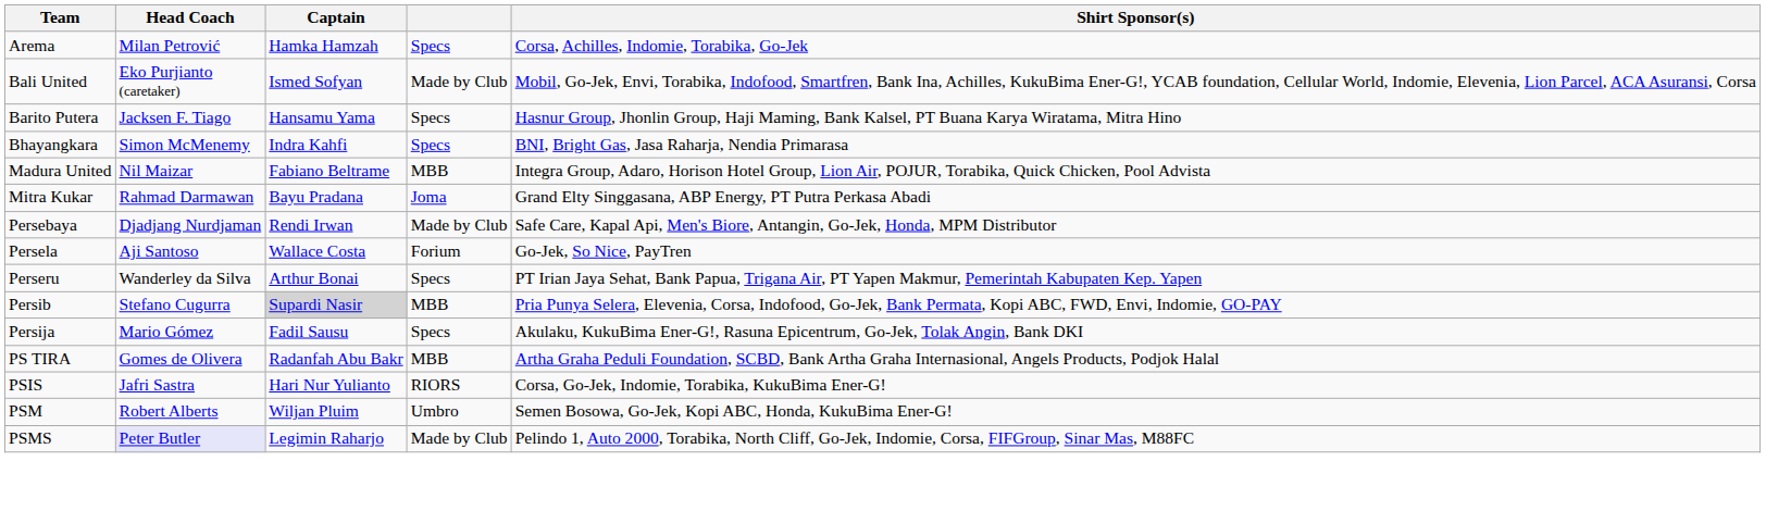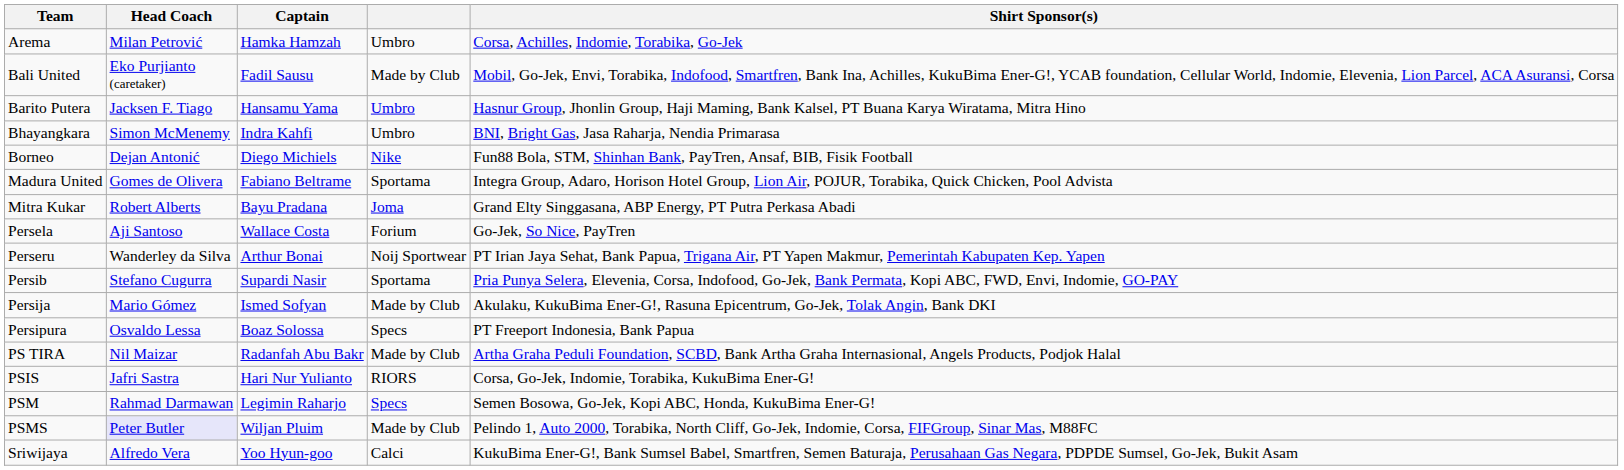 <table class="wikitable sortable">
 <tr>
 <th>Team</th>
 <th>Head Coach</th>
 <th>Captain</th>
 <th></th>
 <th class=unsortable>Shirt Sponsor(s)</th>
 </tr>
 <tr>
 <td class="nowrap">Arema</td>
 <td class="nowrap"> <a href='#'>Milan Petrović</a></td>
 <td class="nowrap"> <a href='#'>Hamka Hamzah</a></td>
-<td class="nowrap"><a href='#'>Specs</a></td>
+<td class="nowrap">Umbro</td>
 <td><a href='#'>Corsa</a>, <a href='#'>Achilles</a>, <a href='#'>Indomie</a>, <a href='#'>Torabika</a>, <a href='#'>Go-Jek</a></td>
 </tr>
 <tr>
 <td class="nowrap">Bali United</td>
 <td class="nowrap"> <a href='#'>Eko Purjianto</a><br><small>(caretaker)</small></td>
-<td class="nowrap"> <a href='#'>Ismed Sofyan</a></td>
+<td class="nowrap"> <a href='#'>Fadil Sausu</a></td>
 <td class="nowrap">Made by Club</td>
 <td><a href='#'>Mobil</a>, Go-Jek, Envi, Torabika, <a href='#'>Indofood</a>, <a href='#'>Smartfren</a>, Bank Ina, Achilles, KukuBima Ener-G!, YCAB foundation, Cellular World, Indomie, Elevenia, <a href='#'>Lion Parcel</a>, <a href='#'>ACA Asuransi</a>, Corsa</td>
 </tr>
 <tr>
 <td class="nowrap">Barito Putera</td>
 <td class="nowrap"> <a href='#'>Jacksen F. Tiago</a></td>
 <td class="nowrap"> <a href='#'>Hansamu Yama</a></td>
-<td class="nowrap">Specs</td>
+<td class="nowrap"><a href='#'>Umbro</a></td>
 <td><a href='#'>Hasnur Group</a>, Jhonlin Group, Haji Maming, Bank Kalsel, PT Buana Karya Wiratama, Mitra Hino</td>
 </tr>
 <tr>
 <td class="nowrap">Bhayangkara</td>
 <td class="nowrap"> <a href='#'>Simon McMenemy</a></td>
 <td class="nowrap"> <a href='#'>Indra Kahfi</a></td>
-<td class="nowrap"><a href='#'>Specs</a></td>
+<td class="nowrap">Umbro</td>
 <td><a href='#'>BNI</a>, <a href='#'>Bright Gas</a>, Jasa Raharja, Nendia Primarasa</td>
 </tr>
 <tr>
+<td class="nowrap">Borneo</td>
+<td class="nowrap"> <a href='#'>Dejan Antonić</a></td>
+<td class="nowrap"> <a href='#'>Diego Michiels</a></td>
+<td class="nowrap"><a href='#'>Nike</a></td>
+<td>Fun88 Bola, STM, <a href='#'>Shinhan Bank</a>, PayTren, Ansaf, BIB, Fisik Football</td>
+</tr>
+<tr>
 <td class="nowrap">Madura United</td>
-<td class="nowrap"> <a href='#'>Nil Maizar</a></td>
+<td class="nowrap"> <a href='#'>Gomes de Olivera</a></td>
 <td class="nowrap"> <a href='#'>Fabiano Beltrame</a></td>
-<td class="nowrap">MBB</td>
+<td class="nowrap">Sportama</td>
 <td>Integra Group, Adaro, Horison Hotel Group, <a href='#'>Lion Air</a>, POJUR, Torabika, Quick Chicken, Pool Advista</td>
 </tr>
 <tr>
 <td class="nowrap">Mitra Kukar</td>
-<td class="nowrap"> <a href='#'>Rahmad Darmawan</a></td>
+<td class="nowrap"> <a href='#'>Robert Alberts</a></td>
 <td class="nowrap"> <a href='#'>Bayu Pradana</a></td>
 <td class="nowrap"><a href='#'>Joma</a></td>
 <td>Grand Elty Singgasana, ABP Energy, PT Putra Perkasa Abadi</td>
-</tr>
-<tr>
-<td class="nowrap">Persebaya</td>
-<td class="nowrap"> <a href='#'>Djadjang Nurdjaman</a></td>
-<td class="nowrap"> <a href='#'>Rendi Irwan</a></td>
-<td class="nowrap">Made by Club</td>
-<td>Safe Care, Kapal Api, <a href='#'>Men's Biore</a>, Antangin, Go-Jek, <a href='#'>Honda</a>, MPM Distributor</td>
 </tr>
 <tr>
 <td class="nowrap">Persela</td>
 <td class="nowrap"> <a href='#'>Aji Santoso</a></td>
 <td class="nowrap"> <a href='#'>Wallace Costa</a></td>
 <td class="nowrap">Forium</td>
 <td>Go-Jek, <a href='#'>So Nice</a>, PayTren</td>
 </tr>
 <tr>
 <td class="nowrap">Perseru</td>
 <td class="nowrap"> Wanderley da Silva</td>
 <td class="nowrap"> <a href='#'>Arthur Bonai</a></td>
-<td class="nowrap">Specs</td>
+<td class="nowrap">Noij Sportwear</td>
 <td>PT Irian Jaya Sehat, Bank Papua, <a href='#'>Trigana Air</a>, PT Yapen Makmur, <a href='#'>Pemerintah Kabupaten Kep. Yapen</a></td>
 </tr>
 <tr>
 <td class="nowrap">Persib</td>
 <td class="nowrap"> <a href='#'>Stefano Cugurra</a></td>
-<td class="nowrap" style="background: lightgrey;"> <a href='#'>Supardi Nasir</a></td>
-<td class="nowrap">MBB</td>
+<td class="nowrap"> <a href='#'>Supardi Nasir</a></td>
+<td class="nowrap">Sportama</td>
 <td><a href='#'>Pria Punya Selera</a>, Elevenia, Corsa, Indofood, Go-Jek, <a href='#'>Bank Permata</a>, Kopi ABC, FWD, Envi, Indomie, <a href='#'>GO-PAY</a></td>
 </tr>
 <tr>
 <td class="nowrap">Persija</td>
 <td class="nowrap"> <a href='#'>Mario Gómez</a></td>
-<td class="nowrap"> <a href='#'>Fadil Sausu</a></td>
-<td class="nowrap">Specs</td>
+<td class="nowrap"> <a href='#'>Ismed Sofyan</a></td>
+<td class="nowrap">Made by Club</td>
 <td>Akulaku, KukuBima Ener-G!, Rasuna Epicentrum, Go-Jek, <a href='#'>Tolak Angin</a>, Bank DKI</td>
 </tr>
 <tr>
+<td class="nowrap">Persipura</td>
+<td class="nowrap"> <a href='#'>Osvaldo Lessa</a></td>
+<td class="nowrap"> <a href='#'>Boaz Solossa</a></td>
+<td class="nowrap">Specs</td>
+<td>PT Freeport Indonesia, Bank Papua</td>
+</tr>
+<tr>
 <td class="nowrap">PS TIRA</td>
-<td class="nowrap"> <a href='#'>Gomes de Olivera</a></td>
+<td class="nowrap"> <a href='#'>Nil Maizar</a></td>
 <td class="nowrap"> <a href='#'>Radanfah Abu Bakr</a></td>
-<td class="nowrap">MBB</td>
+<td class="nowrap">Made by Club</td>
 <td><a href='#'>Artha Graha Peduli Foundation</a>, <a href='#'>SCBD</a>, Bank Artha Graha Internasional, Angels Products, Podjok Halal</td>
 </tr>
 <tr>
 <td class="nowrap">PSIS</td>
 <td class="nowrap"> <a href='#'>Jafri Sastra</a></td>
 <td class="nowrap"> <a href='#'>Hari Nur Yulianto</a></td>
 <td class="nowrap">RIORS</td>
 <td>Corsa, Go-Jek, Indomie, Torabika, KukuBima Ener-G!</td>
 </tr>
 <tr>
 <td class="nowrap">PSM</td>
-<td class="nowrap"> <a href='#'>Robert Alberts</a></td>
-<td class="nowrap"> <a href='#'>Wiljan Pluim</a></td>
-<td class="nowrap">Umbro</td>
+<td class="nowrap"> <a href='#'>Rahmad Darmawan</a></td>
+<td class="nowrap"> <a href='#'>Legimin Raharjo</a></td>
+<td class="nowrap"><a href='#'>Specs</a></td>
 <td>Semen Bosowa, Go-Jek, Kopi ABC, Honda, KukuBima Ener-G!</td>
 </tr>
 <tr>
 <td class="nowrap">PSMS</td>
 <td class="nowrap" style="background: lavender;"> <a href='#'>Peter Butler</a></td>
-<td class="nowrap"> <a href='#'>Legimin Raharjo</a></td>
+<td class="nowrap"> <a href='#'>Wiljan Pluim</a></td>
 <td class="nowrap">Made by Club</td>
 <td>Pelindo 1, <a href='#'>Auto 2000</a>, Torabika, North Cliff, Go-Jek, Indomie, Corsa, <a href='#'>FIFGroup</a>, <a href='#'>Sinar Mas</a>, M88FC</td>
 </tr>
+<tr>
+<td class="nowrap">Sriwijaya</td>
+<td class="nowrap"> <a href='#'>Alfredo Vera</a></td>
+<td class="nowrap"> <a href='#'>Yoo Hyun-goo</a></td>
+<td class="nowrap">Calci</td>
+<td>KukuBima Ener-G!, Bank Sumsel Babel, Smartfren, Semen Baturaja, <a href='#'>Perusahaan Gas Negara</a>, PDPDE Sumsel, Go-Jek, Bukit Asam</td>
+</tr>
 </table>
